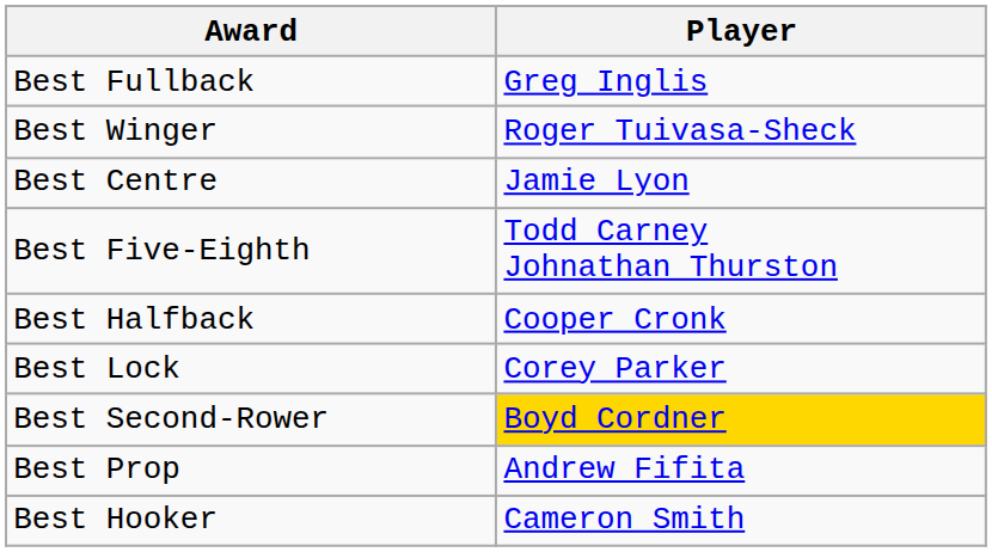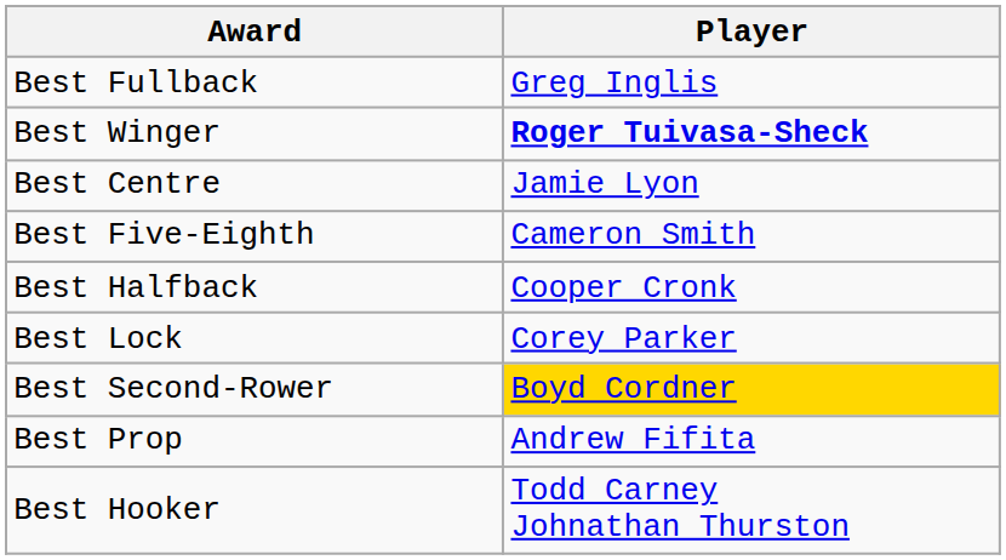 <table class="wikitable">
 <tr>
 <th width=200>Award</th>
 <th width=200 abbr="Player">Player</th>
 </tr>
 <tr>
 <td>Best Fullback</td>
 <td> <a href='#'>Greg Inglis</a></td>
 </tr>
 <tr>
 <td>Best Winger</td>
-<td> <a href='#'>Roger Tuivasa-Sheck</a></td>
+<td><strong> <a href='#'>Roger Tuivasa-Sheck</a></strong></td>
 </tr>
 <tr>
 <td>Best Centre</td>
 <td> <a href='#'>Jamie Lyon</a></td>
 </tr>
 <tr>
 <td>Best Five-Eighth</td>
-<td> <a href='#'>Todd Carney</a> <br>  <a href='#'>Johnathan Thurston</a></td>
+<td> <a href='#'>Cameron Smith</a></td>
 </tr>
 <tr>
 <td>Best Halfback</td>
 <td> <a href='#'>Cooper Cronk</a></td>
 </tr>
 <tr>
 <td>Best Lock</td>
 <td> <a href='#'>Corey Parker</a></td>
 </tr>
 <tr>
 <td>Best Second-Rower</td>
 <td style="background: gold;"> <a href='#'>Boyd Cordner</a></td>
 </tr>
 <tr>
 <td>Best Prop</td>
 <td> <a href='#'>Andrew Fifita</a></td>
 </tr>
 <tr>
 <td>Best Hooker</td>
-<td> <a href='#'>Cameron Smith</a></td>
+<td> <a href='#'>Todd Carney</a> <br>  <a href='#'>Johnathan Thurston</a></td>
 </tr>
 </table>
